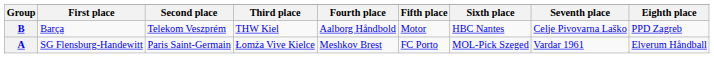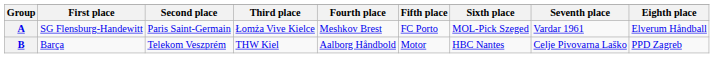 <table class=wikitable>
 <tr>
 <th rowspan=2>Group</th>
 </tr>
 <tr>
 <th>First place</th>
 <th>Second place</th>
 <th>Third place</th>
 <th>Fourth place</th>
 <th>Fifth place</th>
 <th>Sixth place</th>
 <th>Seventh place</th>
 <th>Eighth place</th>
 </tr>
 <tr>
+<th><a href='#'>A</a></th>
+<td> <a href='#'>SG Flensburg-Handewitt</a></td>
+<td> <a href='#'>Paris Saint-Germain</a></td>
+<td> <a href='#'>Łomża Vive Kielce</a></td>
+<td> <a href='#'>Meshkov Brest</a></td>
+<td> <a href='#'>FC Porto</a></td>
+<td> <a href='#'>MOL-Pick Szeged</a></td>
+<td> <a href='#'>Vardar 1961</a></td>
+<td> <a href='#'>Elverum Håndball</a></td>
+</tr>
+<tr>
 <th><a href='#'>B</a></th>
 <td> <a href='#'>Barça</a></td>
 <td> <a href='#'>Telekom Veszprém</a></td>
 <td> <a href='#'>THW Kiel</a></td>
 <td> <a href='#'>Aalborg Håndbold</a></td>
 <td> <a href='#'>Motor</a></td>
 <td> <a href='#'>HBC Nantes</a></td>
 <td> <a href='#'>Celje Pivovarna Laško</a></td>
 <td> <a href='#'>PPD Zagreb</a></td>
 </tr>
-<tr>
-<th><a href='#'>A</a></th>
-<td> <a href='#'>SG Flensburg-Handewitt</a></td>
-<td> <a href='#'>Paris Saint-Germain</a></td>
-<td> <a href='#'>Łomża Vive Kielce</a></td>
-<td> <a href='#'>Meshkov Brest</a></td>
-<td> <a href='#'>FC Porto</a></td>
-<td> <a href='#'>MOL-Pick Szeged</a></td>
-<td> <a href='#'>Vardar 1961</a></td>
-<td> <a href='#'>Elverum Håndball</a></td>
-</tr>
 </table>
